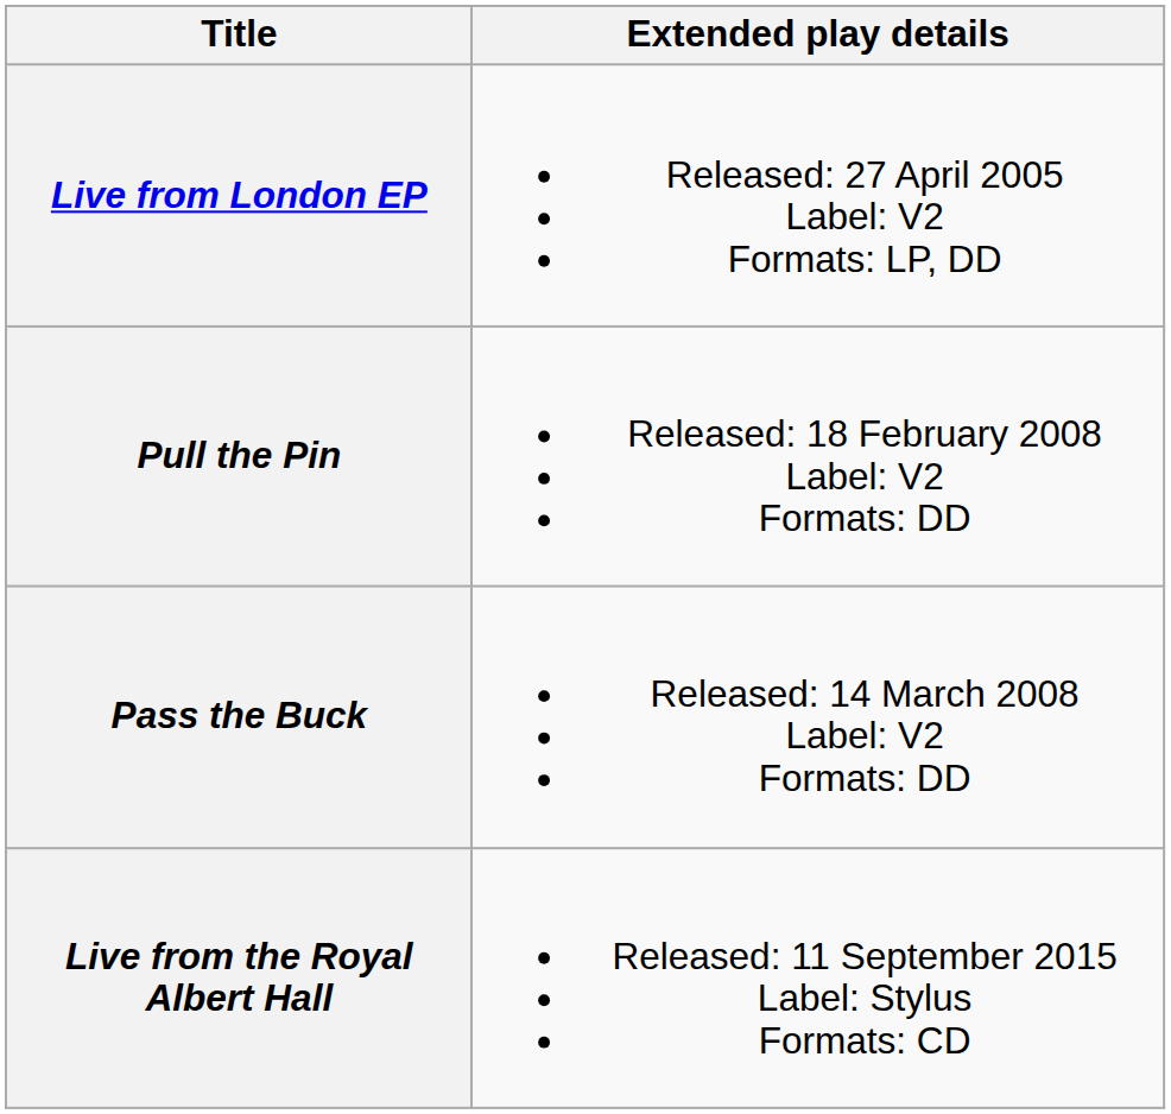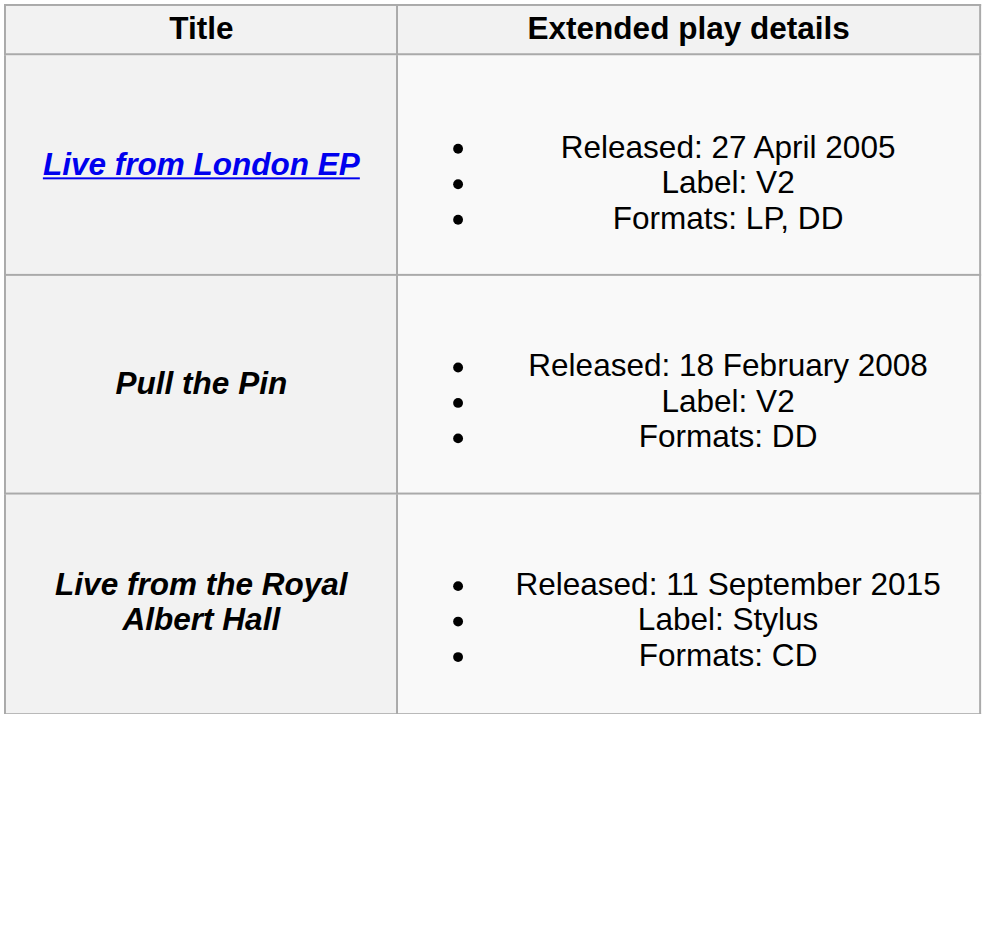 <table class="wikitable plainrowheaders" style="text-align:center;">
 <tr>
 <th scope="col" style="width:12em;">Title</th>
 <th scope="col" style="width:18em;">Extended play details</th>
 </tr>
 <tr>
 <th scope="row"><em><a href='#'>Live from London EP</a></em></th>
 <td><br><ul><li>Released: 27 April 2005</li><li>Label: V2</li><li>Formats: LP, DD</li></ul></td>
 </tr>
 <tr>
 <th scope="row"><em>Pull the Pin</em></th>
 <td><br><ul><li>Released: 18 February 2008</li><li>Label: V2</li><li>Formats: DD</li></ul></td>
 </tr>
 <tr>
-<th scope="row"><em>Pass the Buck</em></th>
-<td><br><ul><li>Released: 14 March 2008</li><li>Label: V2</li><li>Formats: DD</li></ul></td>
-</tr>
-<tr>
 <th scope="row"><em>Live from the Royal Albert Hall</em></th>
 <td><br><ul><li>Released: 11 September 2015</li><li>Label: Stylus</li><li>Formats: CD</li></ul></td>
 </tr>
 </table>
